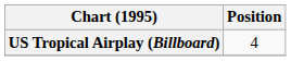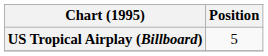 <table class="wikitable plainrowheaders " style="text-align:center;">
 <tr>
 <th scope="col">Chart (1995)</th>
 <th scope="col">Position</th>
 </tr>
 <tr>
 <th scope="row">US Tropical Airplay (<em>Billboard</em>)</th>
-<td>4</td>
+<td>5</td>
 </tr>
 <tr>
 </tr>
 </table>
